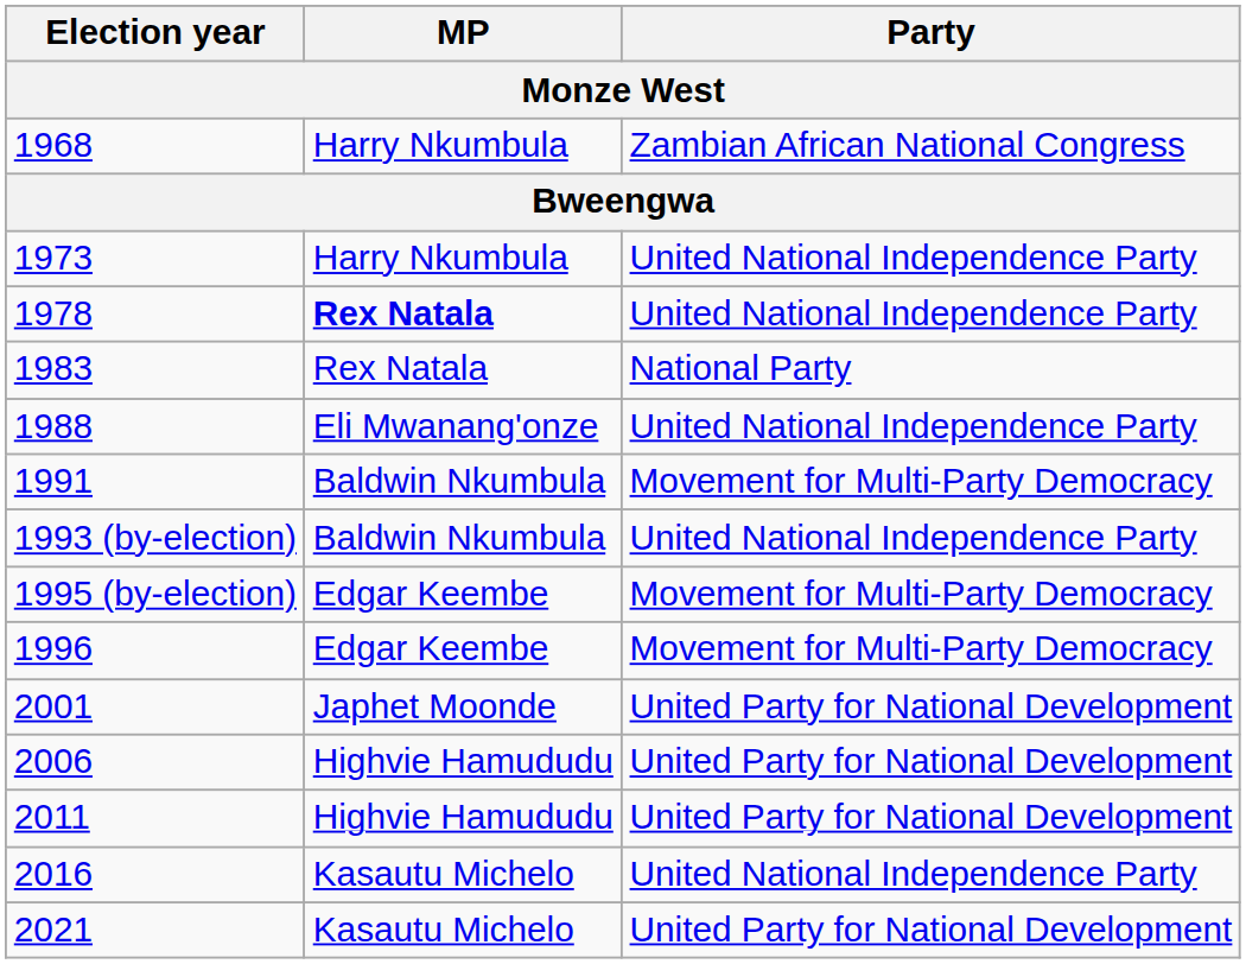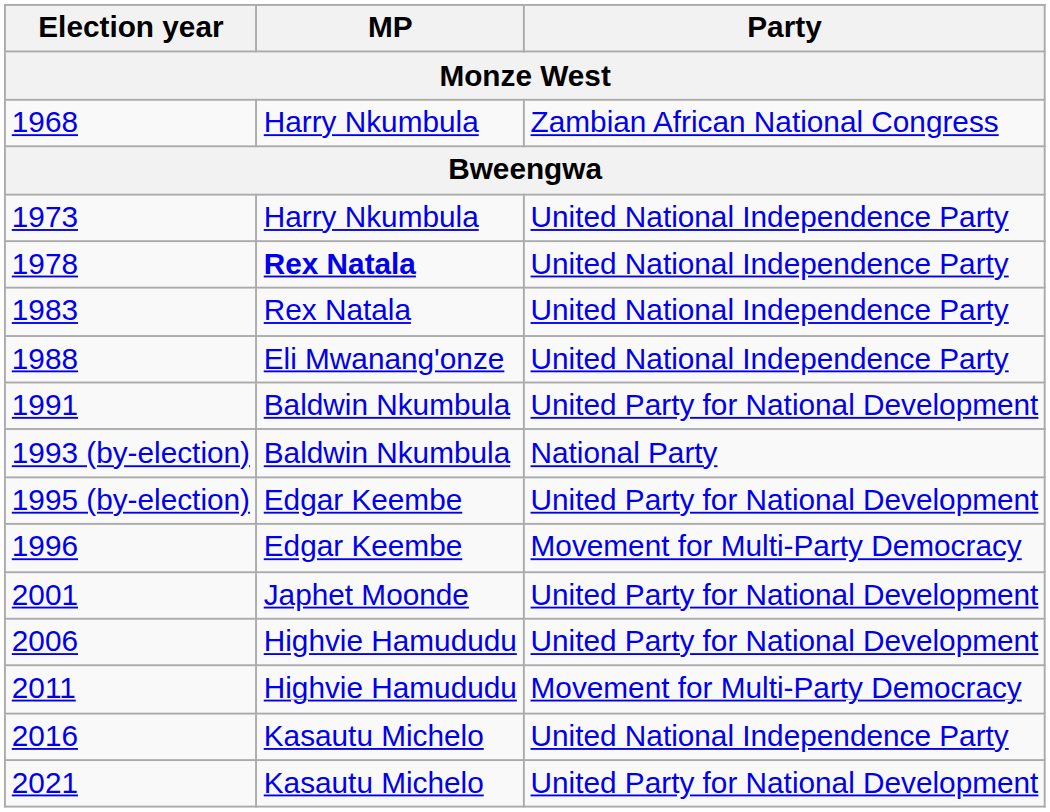 <table class=wikitable>
 <tr>
 <th>Election year</th>
 <th>MP</th>
 <th>Party</th>
 </tr>
 <tr>
 <th colspan="3">Monze West</th>
 </tr>
 <tr>
 <td><a href='#'>1968</a></td>
 <td><a href='#'>Harry Nkumbula</a></td>
 <td><a href='#'>Zambian African National Congress</a></td>
 </tr>
 <tr>
 <th colspan="3">Bweengwa</th>
 </tr>
 <tr>
 <td><a href='#'>1973</a></td>
 <td><a href='#'>Harry Nkumbula</a></td>
 <td><a href='#'>United National Independence Party</a></td>
 </tr>
 <tr>
 <td><a href='#'>1978</a></td>
 <td><strong><a href='#'>Rex Natala</a></strong></td>
 <td><a href='#'>United National Independence Party</a></td>
 </tr>
 <tr>
 <td><a href='#'>1983</a></td>
 <td><a href='#'>Rex Natala</a></td>
-<td><a href='#'>National Party</a></td>
+<td><a href='#'>United National Independence Party</a></td>
 </tr>
 <tr>
 <td><a href='#'>1988</a></td>
 <td><a href='#'>Eli Mwanang'onze</a></td>
 <td><a href='#'>United National Independence Party</a></td>
 </tr>
 <tr>
 <td><a href='#'>1991</a></td>
 <td><a href='#'>Baldwin Nkumbula</a></td>
-<td><a href='#'>Movement for Multi-Party Democracy</a></td>
+<td><a href='#'>United Party for National Development</a></td>
 </tr>
 <tr>
 <td><a href='#'>1993 (by-election)</a></td>
 <td><a href='#'>Baldwin Nkumbula</a></td>
-<td><a href='#'>United National Independence Party</a></td>
+<td><a href='#'>National Party</a></td>
 </tr>
 <tr>
 <td><a href='#'>1995 (by-election)</a></td>
 <td><a href='#'>Edgar Keembe</a></td>
-<td><a href='#'>Movement for Multi-Party Democracy</a></td>
+<td><a href='#'>United Party for National Development</a></td>
 </tr>
 <tr>
 <td><a href='#'>1996</a></td>
 <td><a href='#'>Edgar Keembe</a></td>
 <td><a href='#'>Movement for Multi-Party Democracy</a></td>
 </tr>
 <tr>
 <td><a href='#'>2001</a></td>
 <td><a href='#'>Japhet Moonde</a></td>
 <td><a href='#'>United Party for National Development</a></td>
 </tr>
 <tr>
 <td><a href='#'>2006</a></td>
 <td><a href='#'>Highvie Hamududu</a></td>
 <td><a href='#'>United Party for National Development</a></td>
 </tr>
 <tr>
 <td><a href='#'>2011</a></td>
 <td><a href='#'>Highvie Hamududu</a></td>
-<td><a href='#'>United Party for National Development</a></td>
+<td><a href='#'>Movement for Multi-Party Democracy</a></td>
 </tr>
 <tr>
 <td><a href='#'>2016</a></td>
 <td><a href='#'>Kasautu Michelo</a></td>
 <td><a href='#'>United National Independence Party</a></td>
 </tr>
 <tr>
 <td><a href='#'>2021</a></td>
 <td><a href='#'>Kasautu Michelo</a></td>
 <td><a href='#'>United Party for National Development</a></td>
 </tr>
 </table>
